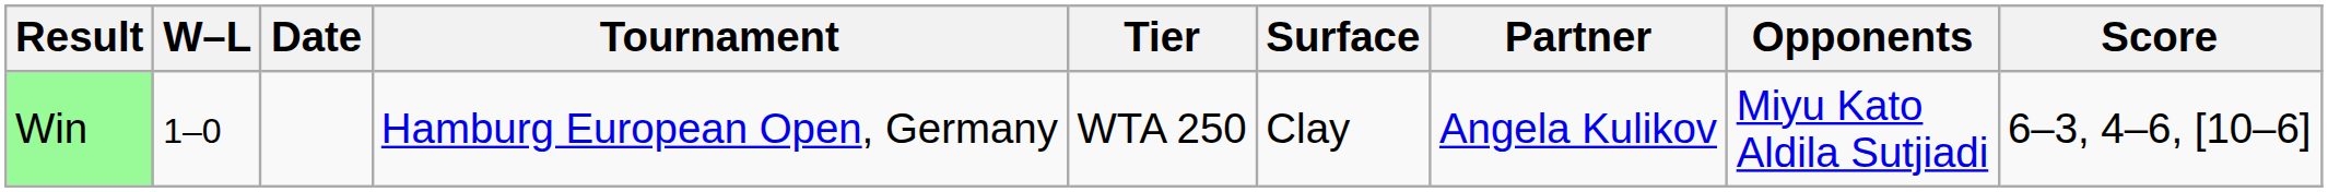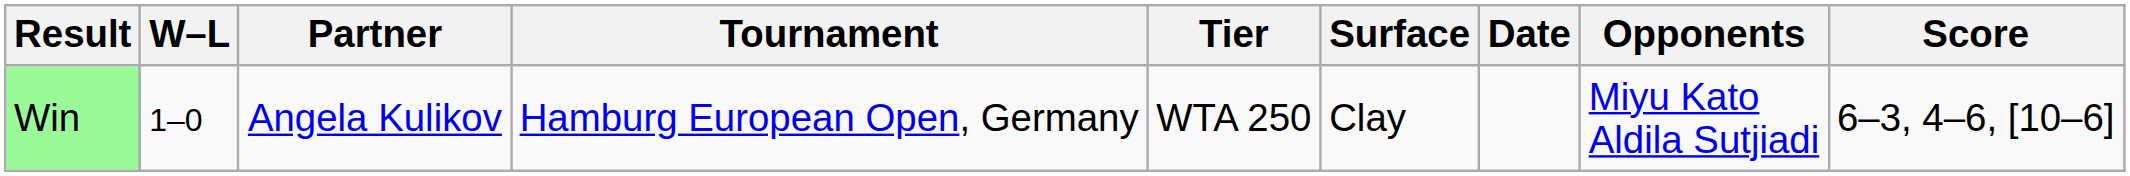 <table class="sortable wikitable">
 <tr>
 <th>Result</th>
 <th class="unsortable">W–L</th>
-<th>Date</th>
+<th>Partner</th>
 <th>Tournament</th>
 <th>Tier</th>
 <th>Surface</th>
-<th>Partner</th>
+<th>Date</th>
 <th>Opponents</th>
 <th class="unsortable">Score</th>
 </tr>
 <tr>
 <td bgcolor=98FB98>Win</td>
 <td><small>1–0</small></td>
-<td><a href='#'></a></td>
+<td> <a href='#'>Angela Kulikov</a></td>
 <td><a href='#'>Hamburg European Open</a>, Germany</td>
 <td>WTA 250</td>
 <td>Clay</td>
-<td> <a href='#'>Angela Kulikov</a></td>
+<td><a href='#'></a></td>
 <td> <a href='#'>Miyu Kato</a> <br>  <a href='#'>Aldila Sutjiadi</a></td>
 <td>6–3, 4–6, [10–6]</td>
 </tr>
 </table>
